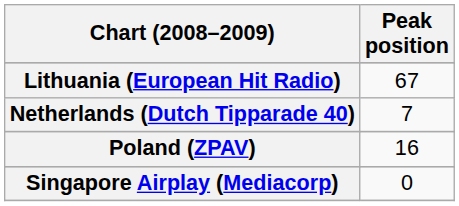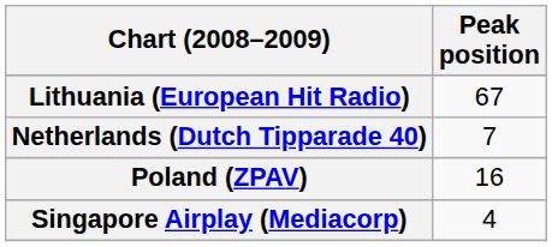 <table class="wikitable sortable plainrowheaders" style="text-align:center">
 <tr>
 <th scope="col">Chart (2008–2009)</th>
 <th scope="col">Peak<br> position</th>
 </tr>
 <tr>
 </tr>
 <tr>
 </tr>
 <tr>
 </tr>
 <tr>
 </tr>
 <tr>
 </tr>
 <tr>
 </tr>
 <tr>
 </tr>
 <tr>
 <th scope="row">Lithuania (<a href='#'>European Hit Radio</a>)</th>
 <td>67</td>
 </tr>
 <tr>
 <th scope="row">Netherlands (<a href='#'>Dutch Tipparade 40</a>)</th>
 <td>7</td>
 </tr>
 <tr>
 </tr>
 <tr>
 <th scope="row">Poland (<a href='#'>ZPAV</a>)</th>
 <td>16</td>
 </tr>
 <tr>
 </tr>
 <tr>
 <th scope="row">Singapore <a href='#'>Airplay</a> (<a href='#'>Mediacorp</a>)</th>
-<td>0</td>
+<td>4</td>
 </tr>
 <tr>
 </tr>
 <tr>
 </tr>
 <tr>
 </tr>
 <tr>
 </tr>
 <tr>
 </tr>
 </table>
